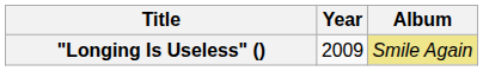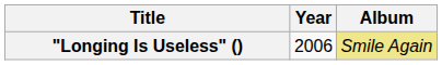 <table class="wikitable plainrowheaders" style="text-align:center;" border="1">
 <tr>
 <th scope="col" style="width:16em;">Title</th>
 <th scope="col">Year</th>
 <th scope="col">Album</th>
 </tr>
 <tr>
 <th scope="row">"Longing Is Useless" ()</th>
-<td>2009</td>
+<td>2006</td>
 <td style="background: khaki;"><em>Smile Again</em></td>
 </tr>
 </table>
